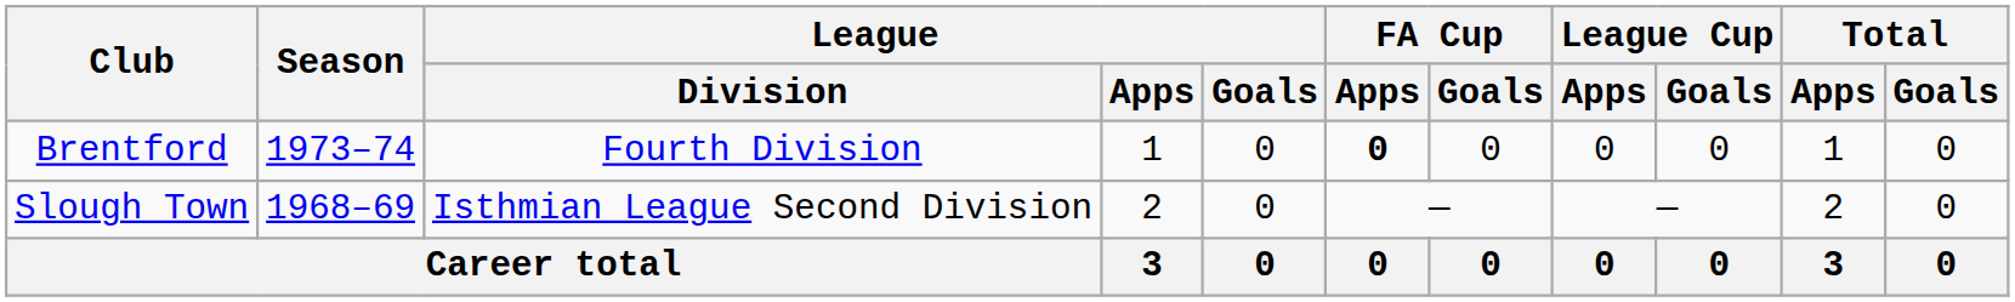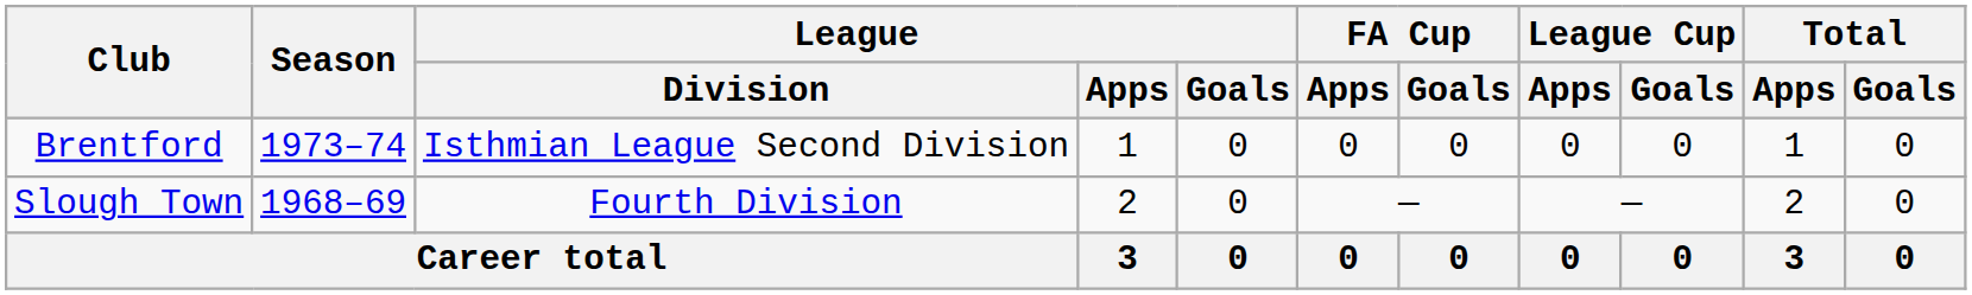 <table class="wikitable" style="text-align: center;">
 <tr>
 <th rowspan="2">Club</th>
 <th rowspan="2">Season</th>
 <th colspan="3">League</th>
 <th colspan="2">FA Cup</th>
 <th colspan="2">League Cup</th>
 <th colspan="2">Total</th>
 </tr>
 <tr>
 <th>Division</th>
 <th>Apps</th>
 <th>Goals</th>
 <th>Apps</th>
 <th>Goals</th>
 <th>Apps</th>
 <th>Goals</th>
 <th>Apps</th>
 <th>Goals</th>
 </tr>
 <tr>
 <td><a href='#'>Brentford</a></td>
 <td><a href='#'>1973–74</a></td>
-<td><a href='#'>Fourth Division</a></td>
+<td><a href='#'>Isthmian League</a> Second Division</td>
 <td>1</td>
 <td>0</td>
-<td><strong>0</strong></td>
+<td>0</td>
 <td>0</td>
 <td>0</td>
 <td>0</td>
 <td>1</td>
 <td>0</td>
 </tr>
 <tr>
 <td><a href='#'>Slough Town</a></td>
 <td><a href='#'>1968–69</a></td>
-<td><a href='#'>Isthmian League</a> Second Division</td>
+<td><a href='#'>Fourth Division</a></td>
 <td>2</td>
 <td>0</td>
 <td colspan="2">—</td>
 <td colspan="2">—</td>
 <td>2</td>
 <td>0</td>
 </tr>
 <tr>
 <th colspan="3">Career total</th>
 <th>3</th>
 <th>0</th>
 <th>0</th>
 <th>0</th>
 <th>0</th>
 <th>0</th>
 <th>3</th>
 <th>0</th>
 </tr>
 </table>
